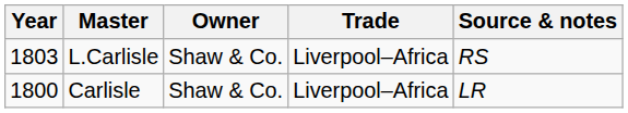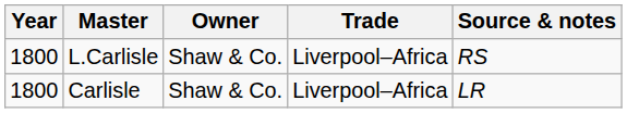 <table class=" wikitable">
 <tr>
 <th>Year</th>
 <th>Master</th>
 <th>Owner</th>
 <th>Trade</th>
 <th>Source & notes</th>
 </tr>
 <tr>
-<td>1803</td>
+<td>1800</td>
 <td>L.Carlisle</td>
 <td>Shaw & Co.</td>
 <td>Liverpool–Africa</td>
 <td><em>RS</em></td>
 </tr>
 <tr>
 <td>1800</td>
 <td>Carlisle</td>
 <td>Shaw & Co.</td>
 <td>Liverpool–Africa</td>
 <td><em>LR</em></td>
 </tr>
 </table>
